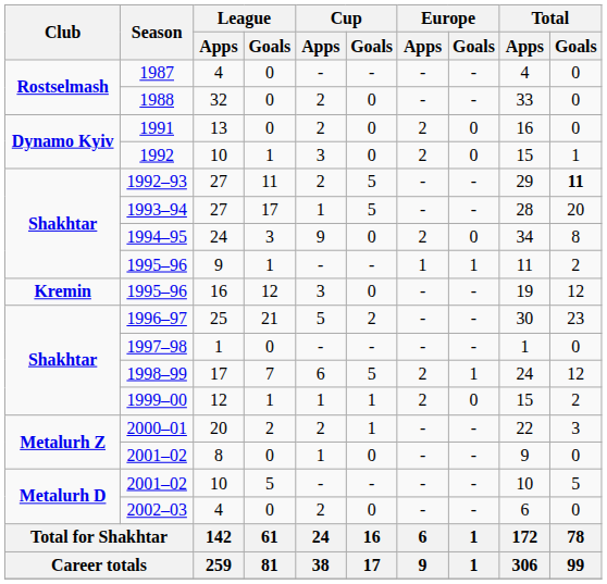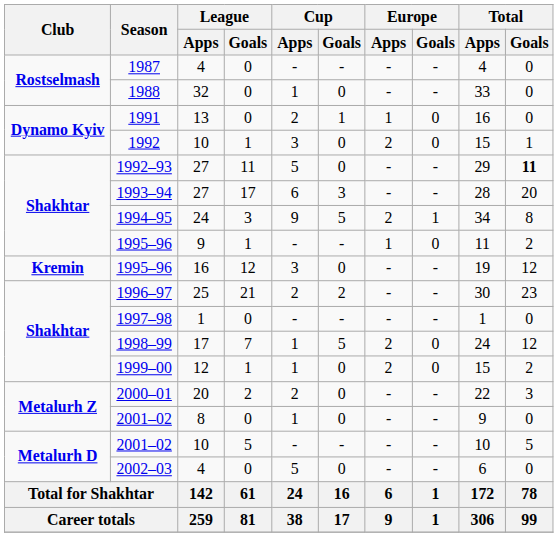 <table class="wikitable" style="font-size:100%; text-align: center;">
 <tr>
 <th rowspan="2" width="100">Club</th>
 <th rowspan="2" width="60">Season</th>
 <th colspan="2">League</th>
 <th colspan="2">Cup</th>
 <th colspan="2">Europe</th>
 <th colspan="2">Total</th>
 </tr>
 <tr>
 <th width="40">Apps</th>
 <th width="40">Goals</th>
 <th width="40">Apps</th>
 <th width="40">Goals</th>
 <th width="40">Apps</th>
 <th width="40">Goals</th>
 <th width="40">Apps</th>
 <th width="40">Goals</th>
 </tr>
 <tr>
 <td rowspan="2"><strong><a href='#'>Rostselmash</a></strong></td>
 <td><a href='#'>1987</a></td>
 <td>4</td>
 <td>0</td>
 <td>-</td>
 <td>-</td>
 <td>-</td>
 <td>-</td>
 <td>4</td>
 <td>0</td>
 </tr>
 <tr>
 <td><a href='#'>1988</a></td>
 <td>32</td>
 <td>0</td>
-<td>2</td>
+<td>1</td>
 <td>0</td>
 <td>-</td>
 <td>-</td>
 <td>33</td>
 <td>0</td>
 </tr>
 <tr>
 <td rowspan="2"><strong><a href='#'>Dynamo Kyiv</a></strong></td>
 <td><a href='#'>1991</a></td>
 <td>13</td>
 <td>0</td>
 <td>2</td>
-<td>0</td>
-<td>2</td>
+<td>1</td>
+<td>1</td>
 <td>0</td>
 <td>16</td>
 <td>0</td>
 </tr>
 <tr>
 <td><a href='#'>1992</a></td>
 <td>10</td>
 <td>1</td>
 <td>3</td>
 <td>0</td>
 <td>2</td>
 <td>0</td>
 <td>15</td>
 <td>1</td>
 </tr>
 <tr>
 <td rowspan="4"><strong><a href='#'>Shakhtar</a></strong></td>
 <td><a href='#'>1992–93</a></td>
 <td>27</td>
 <td>11</td>
-<td>2</td>
 <td>5</td>
+<td>0</td>
 <td>-</td>
 <td>-</td>
 <td>29</td>
 <td><strong>11</strong></td>
 </tr>
 <tr>
 <td><a href='#'>1993–94</a></td>
 <td>27</td>
 <td>17</td>
-<td>1</td>
-<td>5</td>
+<td>6</td>
+<td>3</td>
 <td>-</td>
 <td>-</td>
 <td>28</td>
 <td>20</td>
 </tr>
 <tr>
 <td><a href='#'>1994–95</a></td>
 <td>24</td>
 <td>3</td>
 <td>9</td>
-<td>0</td>
+<td>5</td>
 <td>2</td>
-<td>0</td>
+<td>1</td>
 <td>34</td>
 <td>8</td>
 </tr>
 <tr>
 <td><a href='#'>1995–96</a></td>
 <td>9</td>
 <td>1</td>
 <td>-</td>
 <td>-</td>
 <td>1</td>
-<td>1</td>
+<td>0</td>
 <td>11</td>
 <td>2</td>
 </tr>
 <tr>
 <td rowspan="1"><strong><a href='#'>Kremin</a></strong></td>
 <td><a href='#'>1995–96</a></td>
 <td>16</td>
 <td>12</td>
 <td>3</td>
 <td>0</td>
 <td>-</td>
 <td>-</td>
 <td>19</td>
 <td>12</td>
 </tr>
 <tr>
 <td rowspan="4"><strong><a href='#'>Shakhtar</a></strong></td>
 <td><a href='#'>1996–97</a></td>
 <td>25</td>
 <td>21</td>
-<td>5</td>
+<td>2</td>
 <td>2</td>
 <td>-</td>
 <td>-</td>
 <td>30</td>
 <td>23</td>
 </tr>
 <tr>
 <td><a href='#'>1997–98</a></td>
 <td>1</td>
 <td>0</td>
 <td>-</td>
 <td>-</td>
 <td>-</td>
 <td>-</td>
 <td>1</td>
 <td>0</td>
 </tr>
 <tr>
 <td><a href='#'>1998–99</a></td>
 <td>17</td>
 <td>7</td>
-<td>6</td>
+<td>1</td>
 <td>5</td>
 <td>2</td>
-<td>1</td>
+<td>0</td>
 <td>24</td>
 <td>12</td>
 </tr>
 <tr>
 <td><a href='#'>1999–00</a></td>
 <td>12</td>
 <td>1</td>
 <td>1</td>
-<td>1</td>
+<td>0</td>
 <td>2</td>
 <td>0</td>
 <td>15</td>
 <td>2</td>
 </tr>
 <tr>
 <td rowspan="2"><strong><a href='#'>Metalurh Z</a></strong></td>
 <td><a href='#'>2000–01</a></td>
 <td>20</td>
 <td>2</td>
 <td>2</td>
-<td>1</td>
+<td>0</td>
 <td>-</td>
 <td>-</td>
 <td>22</td>
 <td>3</td>
 </tr>
 <tr>
 <td><a href='#'>2001–02</a></td>
 <td>8</td>
 <td>0</td>
 <td>1</td>
 <td>0</td>
 <td>-</td>
 <td>-</td>
 <td>9</td>
 <td>0</td>
 </tr>
 <tr>
 <td rowspan="2"><strong><a href='#'>Metalurh D</a></strong></td>
 <td><a href='#'>2001–02</a></td>
 <td>10</td>
 <td>5</td>
 <td>-</td>
 <td>-</td>
 <td>-</td>
 <td>-</td>
 <td>10</td>
 <td>5</td>
 </tr>
 <tr>
 <td><a href='#'>2002–03</a></td>
 <td>4</td>
 <td>0</td>
-<td>2</td>
+<td>5</td>
 <td>0</td>
 <td>-</td>
 <td>-</td>
 <td>6</td>
 <td>0</td>
 </tr>
 <tr>
 <th colspan="2">Total for Shakhtar</th>
 <th>142</th>
 <th>61</th>
 <th>24</th>
 <th>16</th>
 <th>6</th>
 <th>1</th>
 <th>172</th>
 <th>78</th>
 </tr>
 <tr>
 <th colspan="2">Career totals</th>
 <th>259</th>
 <th>81</th>
 <th>38</th>
 <th>17</th>
 <th>9</th>
 <th>1</th>
 <th>306</th>
 <th>99</th>
 </tr>
 <tr>
 </tr>
 </table>
